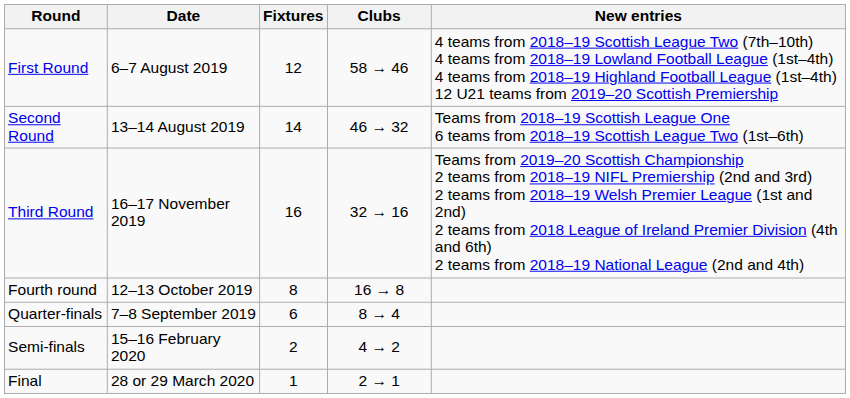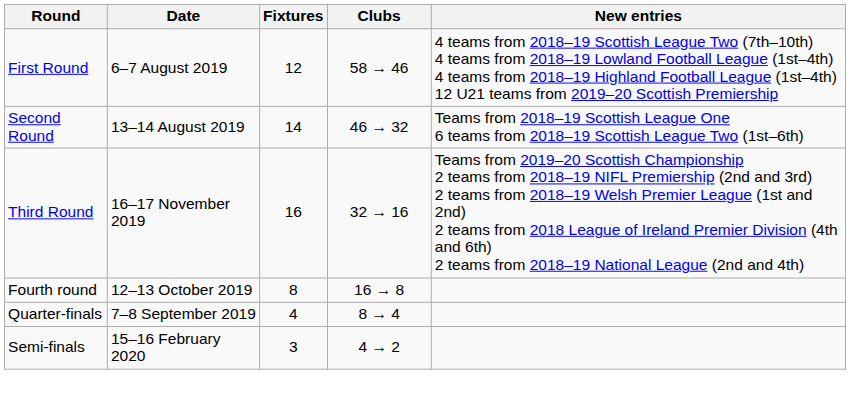 <table class="wikitable">
 <tr>
 <th>Round</th>
 <th>Date</th>
 <th>Fixtures</th>
 <th width=100>Clubs</th>
 <th>New entries</th>
 </tr>
 <tr align=center>
 <td align=left><a href='#'>First Round</a></td>
 <td align=left>6–7 August 2019</td>
 <td>12</td>
 <td>58 → 46</td>
 <td align=left>4 teams from <a href='#'>2018–19 Scottish League Two</a> (7th–10th)<br>4 teams from <a href='#'>2018–19 Lowland Football League</a> (1st–4th)<br>4 teams from <a href='#'>2018–19 Highland Football League</a> (1st–4th)<br>12 U21 teams from <a href='#'>2019–20 Scottish Premiership</a></td>
 </tr>
 <tr align=center>
 <td align=left><a href='#'>Second Round</a></td>
 <td align=left>13–14 August 2019</td>
 <td>14</td>
 <td>46 → 32</td>
 <td align=left>Teams from <a href='#'>2018–19 Scottish League One</a><br>6 teams from <a href='#'>2018–19 Scottish League Two</a> (1st–6th)</td>
 </tr>
 <tr align=center>
 <td align=left><a href='#'>Third Round</a></td>
 <td align=left>16–17 November 2019</td>
 <td>16</td>
 <td>32 → 16</td>
 <td align=left>Teams from <a href='#'>2019–20 Scottish Championship</a><br>2 teams from <a href='#'>2018–19 NIFL Premiership</a> (2nd and 3rd)<br>2 teams from <a href='#'>2018–19 Welsh Premier League</a> (1st and 2nd)<br>2 teams from <a href='#'>2018 League of Ireland Premier Division</a>  (4th and 6th) <br> 2 teams from <a href='#'>2018–19 National League</a> (2nd and 4th)</td>
 </tr>
 <tr align=center>
 <td align=left>Fourth round</td>
 <td align=left>12–13 October 2019</td>
 <td>8</td>
 <td>16 → 8</td>
 <td></td>
 </tr>
 <tr align=center>
 <td align=left>Quarter-finals</td>
 <td align=left>7–8 September 2019</td>
-<td>6</td>
+<td>4</td>
 <td>8 → 4</td>
 <td></td>
 </tr>
 <tr align=center>
 <td align=left>Semi-finals</td>
 <td align=left>15–16 February 2020</td>
-<td>2</td>
+<td>3</td>
 <td>4 → 2</td>
 <td></td>
 </tr>
-<tr align=center>
-<td align=left>Final</td>
-<td align=left>28 or 29 March 2020</td>
-<td>1</td>
-<td>2 → 1</td>
-<td></td>
-</tr>
 </table>
